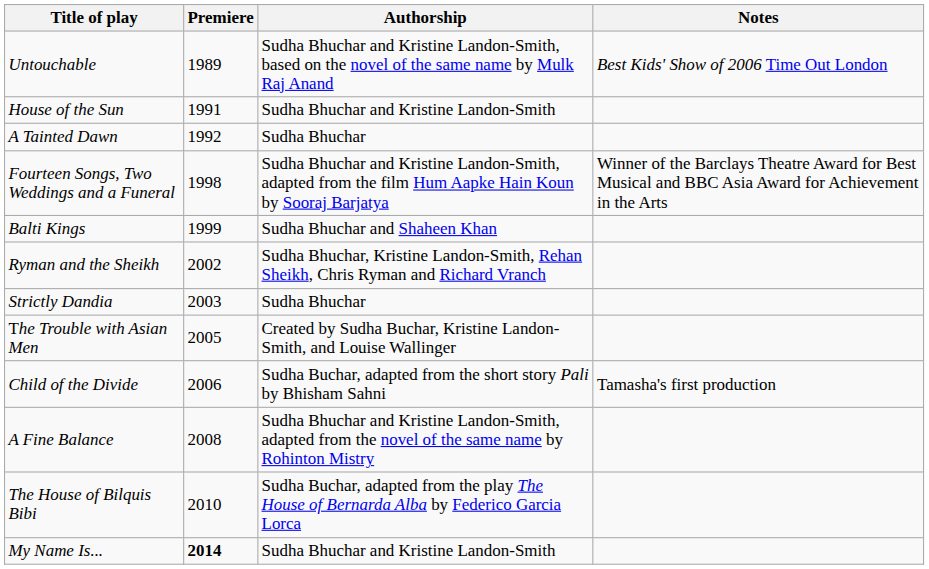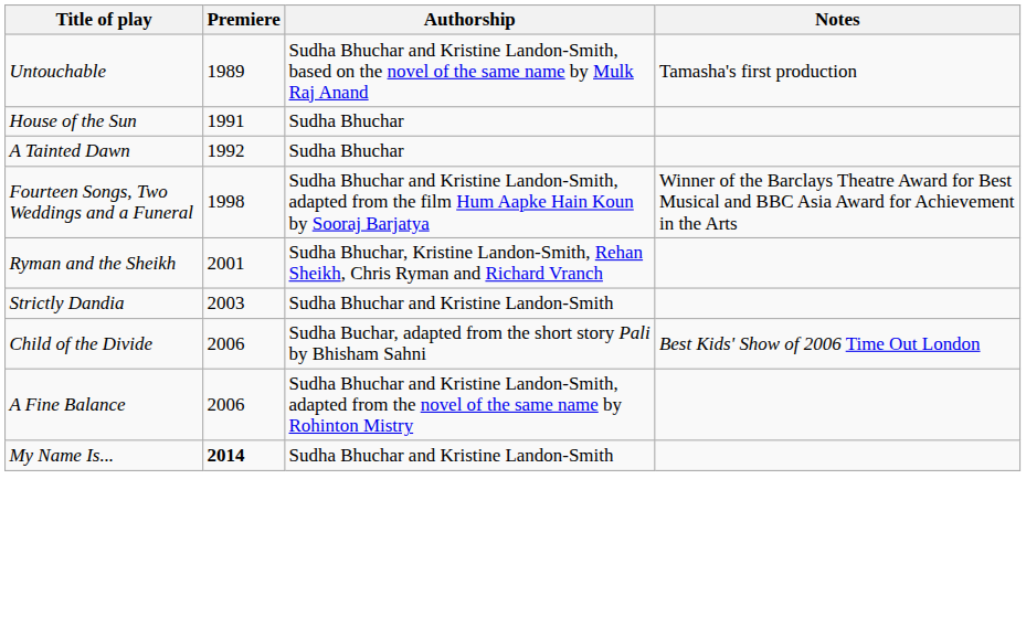 <table class="wikitable">
 <tr>
 <th>Title of play</th>
 <th>Premiere</th>
 <th>Authorship</th>
 <th>Notes</th>
 </tr>
 <tr>
 <td><em>Untouchable</em></td>
 <td>1989</td>
 <td>Sudha Bhuchar and Kristine Landon-Smith, based on the <a href='#'>novel of the same name</a> by <a href='#'>Mulk Raj Anand</a></td>
-<td><em>Best Kids' Show of 2006</em> <a href='#'>Time Out London</a></td>
+<td>Tamasha's first production</td>
 </tr>
 <tr>
 <td><em>House of the Sun</em></td>
 <td>1991</td>
-<td>Sudha Bhuchar and Kristine Landon-Smith</td>
+<td>Sudha Bhuchar</td>
 <td></td>
 </tr>
 <tr>
 <td><em>A Tainted Dawn</em></td>
 <td>1992</td>
 <td>Sudha Bhuchar</td>
 <td></td>
 </tr>
 <tr>
 <td><em>Fourteen Songs, Two Weddings and a Funeral</em></td>
 <td>1998</td>
 <td>Sudha Bhuchar and Kristine Landon-Smith, adapted from the film <a href='#'>Hum Aapke Hain Koun</a> by <a href='#'>Sooraj Barjatya</a></td>
 <td>Winner of the Barclays Theatre Award for Best Musical and BBC Asia Award for Achievement in the Arts</td>
 </tr>
 <tr>
-<td><em>Balti Kings</em></td>
-<td>1999</td>
-<td>Sudha Bhuchar and <a href='#'>Shaheen Khan</a></td>
-<td></td>
-</tr>
-<tr>
 <td><em>Ryman and the Sheikh</em></td>
-<td>2002</td>
+<td>2001</td>
 <td>Sudha Bhuchar, Kristine Landon-Smith, <a href='#'>Rehan Sheikh</a>, Chris Ryman and <a href='#'>Richard Vranch</a></td>
 <td></td>
 </tr>
 <tr>
 <td><em>Strictly Dandia</em></td>
 <td>2003</td>
-<td>Sudha Bhuchar</td>
-<td></td>
-</tr>
-<tr>
-<td>T<em>he Trouble with Asian Men</em></td>
-<td>2005</td>
-<td>Created by Sudha Buchar, Kristine Landon-Smith, and Louise Wallinger</td>
+<td>Sudha Bhuchar and Kristine Landon-Smith</td>
 <td></td>
 </tr>
 <tr>
 <td><em>Child of the Divide</em></td>
 <td>2006</td>
 <td>Sudha Buchar, adapted from the short story <em>Pali</em> by Bhisham Sahni</td>
-<td>Tamasha's first production</td>
+<td><em>Best Kids' Show of 2006</em> <a href='#'>Time Out London</a></td>
 </tr>
 <tr>
 <td><em>A Fine Balance</em></td>
-<td>2008</td>
+<td>2006</td>
 <td>Sudha Bhuchar and Kristine Landon-Smith, adapted from the <a href='#'>novel of the same name</a> by <a href='#'>Rohinton Mistry</a></td>
-<td></td>
-</tr>
-<tr>
-<td><em>The House of Bilquis Bibi</em></td>
-<td>2010</td>
-<td>Sudha Buchar, adapted from the play <em><a href='#'>The House of Bernarda Alba</a></em> by <a href='#'>Federico Garcia Lorca</a></td>
 <td></td>
 </tr>
 <tr>
 <td><em>My Name Is...</em></td>
 <td><strong>2014</strong></td>
 <td>Sudha Bhuchar and Kristine Landon-Smith</td>
 <td></td>
 </tr>
 </table>
